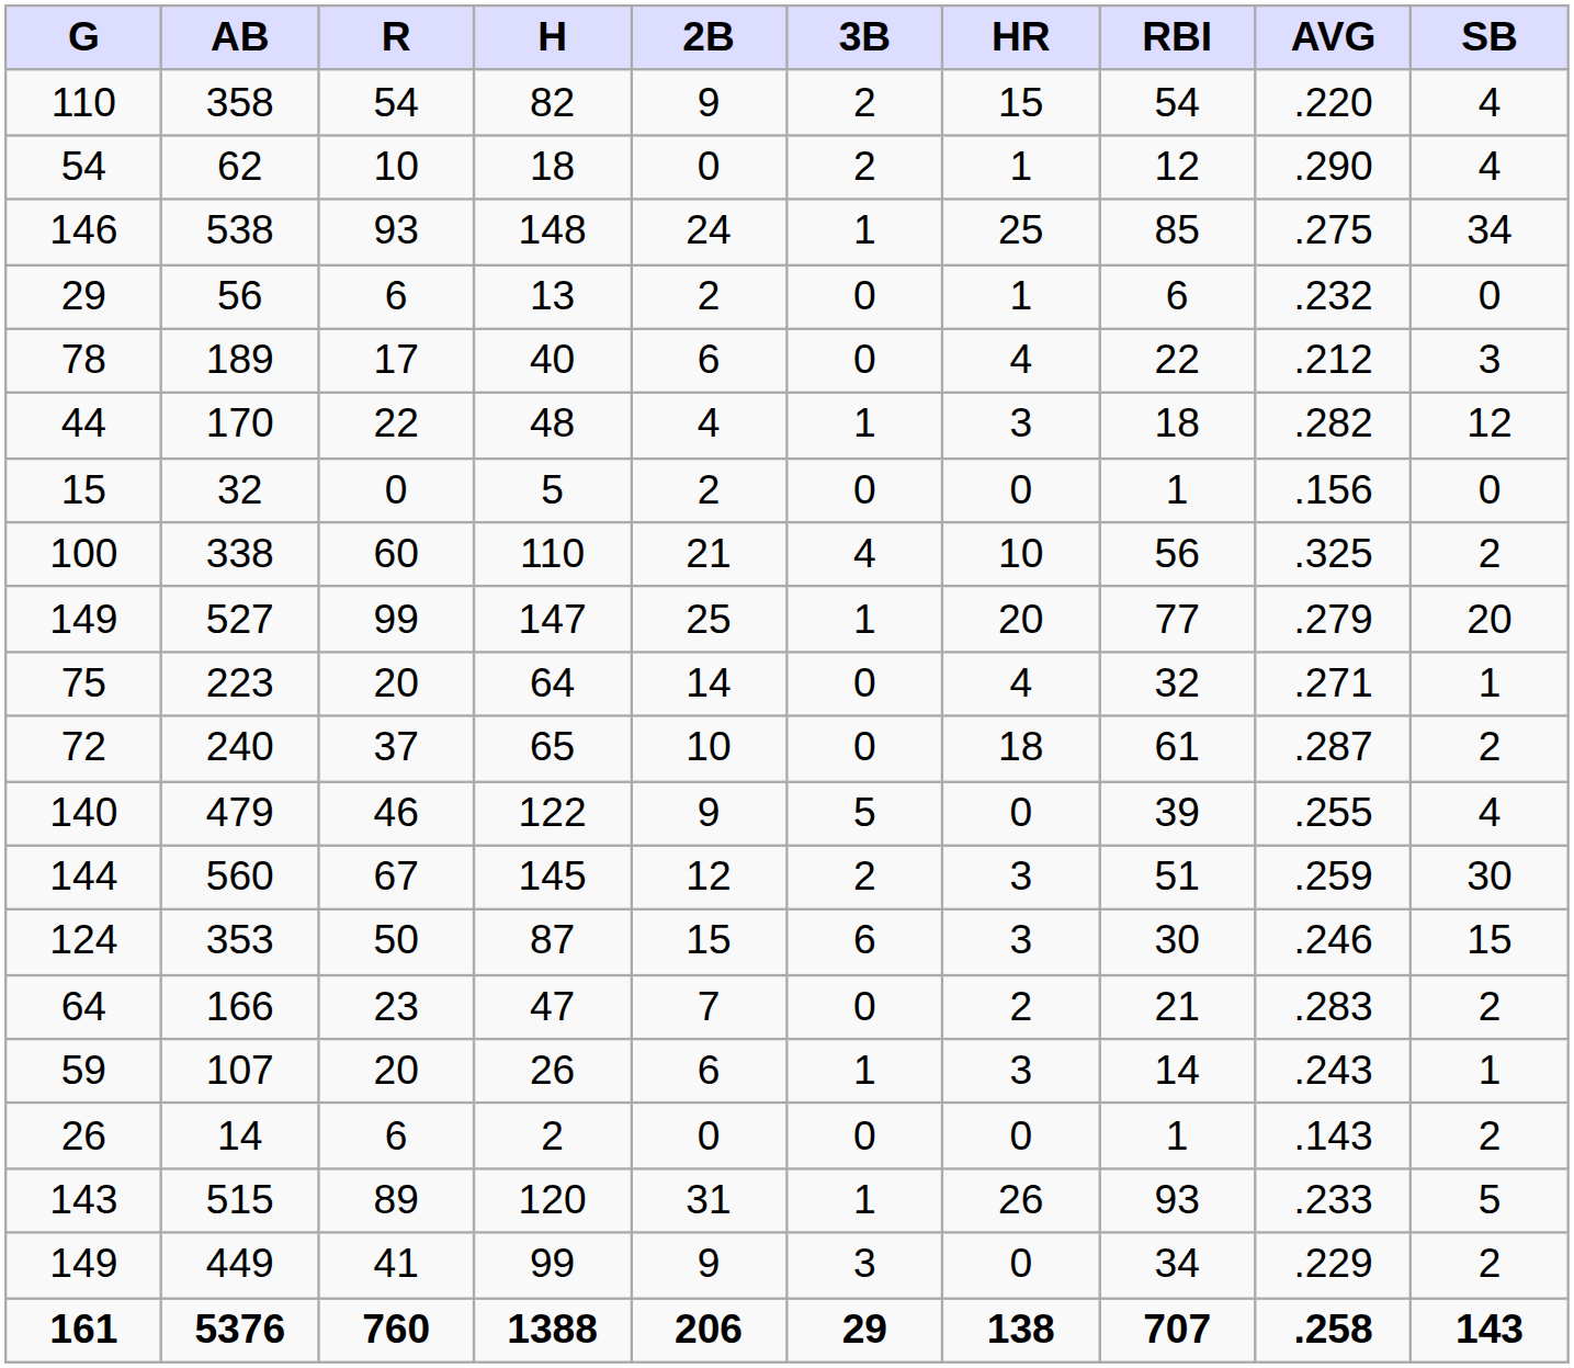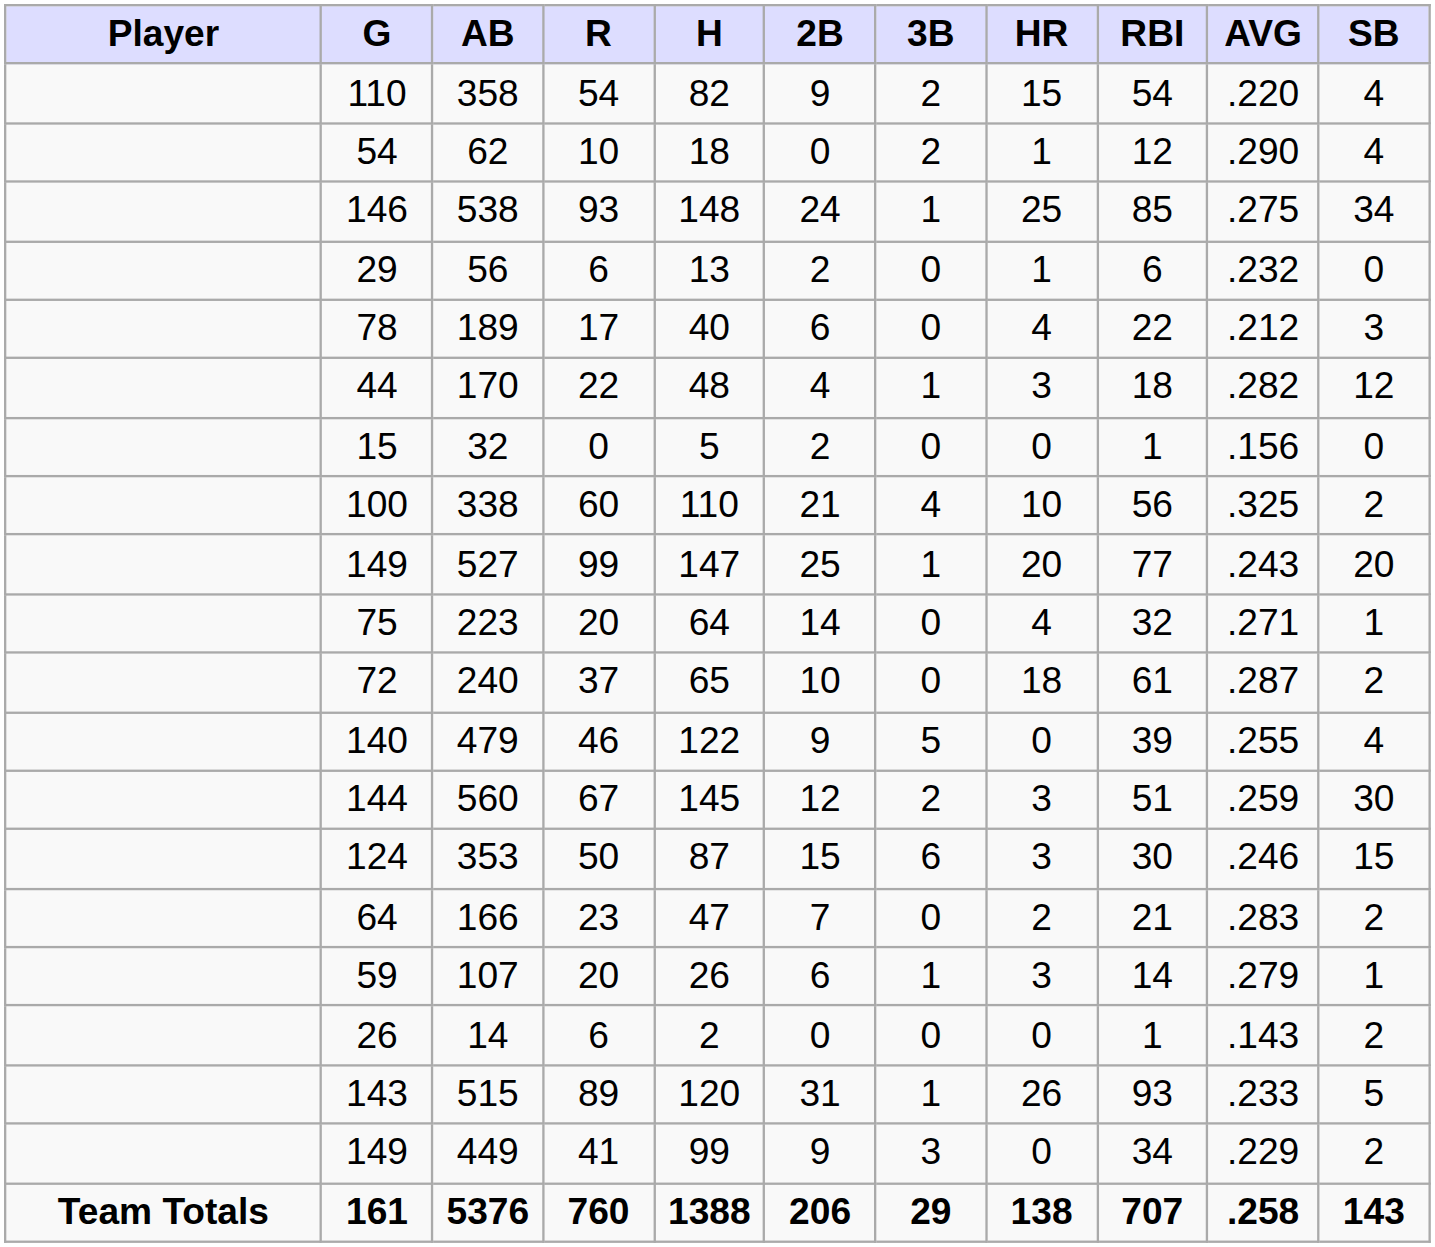 <table class="wikitable" style="text-align:center;">
 <tr>
+<th style="background:#ddf; width:20%;"><strong>Player</strong></th>
 <th style="background:#ddf; width:7%;"><strong>G</strong></th>
 <th style="background:#ddf; width:7%;"><strong>AB</strong></th>
 <th style="background:#ddf; width:7%;"><strong>R</strong></th>
 <th style="background:#ddf; width:7%;"><strong>H</strong></th>
 <th style="background:#ddf; width:7%;"><strong>2B</strong></th>
 <th style="background:#ddf; width:7%;"><strong>3B</strong></th>
 <th style="background:#ddf; width:7%;"><strong>HR</strong></th>
 <th style="background:#ddf; width:7%;"><strong>RBI</strong></th>
 <th style="background:#ddf; width:7%;"><strong>AVG</strong></th>
 <th style="background:#ddf; width:7%;"><strong>SB</strong></th>
 </tr>
 <tr>
+<td align=left></td>
 <td>110</td>
 <td>358</td>
 <td>54</td>
 <td>82</td>
 <td>9</td>
 <td>2</td>
 <td>15</td>
 <td>54</td>
 <td>.220</td>
 <td>4</td>
 </tr>
 <tr>
+<td align=left></td>
 <td>54</td>
 <td>62</td>
 <td>10</td>
 <td>18</td>
 <td>0</td>
 <td>2</td>
 <td>1</td>
 <td>12</td>
 <td>.290</td>
 <td>4</td>
 </tr>
 <tr>
+<td align=left></td>
 <td>146</td>
 <td>538</td>
 <td>93</td>
 <td>148</td>
 <td>24</td>
 <td>1</td>
 <td>25</td>
 <td>85</td>
 <td>.275</td>
 <td>34</td>
 </tr>
 <tr>
+<td align=left></td>
 <td>29</td>
 <td>56</td>
 <td>6</td>
 <td>13</td>
 <td>2</td>
 <td>0</td>
 <td>1</td>
 <td>6</td>
 <td>.232</td>
 <td>0</td>
 </tr>
 <tr>
+<td align=left></td>
 <td>78</td>
 <td>189</td>
 <td>17</td>
 <td>40</td>
 <td>6</td>
 <td>0</td>
 <td>4</td>
 <td>22</td>
 <td>.212</td>
 <td>3</td>
 </tr>
 <tr>
+<td align=left></td>
 <td>44</td>
 <td>170</td>
 <td>22</td>
 <td>48</td>
 <td>4</td>
 <td>1</td>
 <td>3</td>
 <td>18</td>
 <td>.282</td>
 <td>12</td>
 </tr>
 <tr>
+<td align=left></td>
 <td>15</td>
 <td>32</td>
 <td>0</td>
 <td>5</td>
 <td>2</td>
 <td>0</td>
 <td>0</td>
 <td>1</td>
 <td>.156</td>
 <td>0</td>
 </tr>
 <tr>
+<td align=left></td>
 <td>100</td>
 <td>338</td>
 <td>60</td>
 <td>110</td>
 <td>21</td>
 <td>4</td>
 <td>10</td>
 <td>56</td>
 <td>.325</td>
 <td>2</td>
 </tr>
 <tr>
+<td align=left></td>
 <td>149</td>
 <td>527</td>
 <td>99</td>
 <td>147</td>
 <td>25</td>
 <td>1</td>
 <td>20</td>
 <td>77</td>
-<td>.279</td>
+<td>.243</td>
 <td>20</td>
 </tr>
 <tr>
+<td align=left></td>
 <td>75</td>
 <td>223</td>
 <td>20</td>
 <td>64</td>
 <td>14</td>
 <td>0</td>
 <td>4</td>
 <td>32</td>
 <td>.271</td>
 <td>1</td>
 </tr>
 <tr>
+<td align=left></td>
 <td>72</td>
 <td>240</td>
 <td>37</td>
 <td>65</td>
 <td>10</td>
 <td>0</td>
 <td>18</td>
 <td>61</td>
 <td>.287</td>
 <td>2</td>
 </tr>
 <tr>
+<td align=left></td>
 <td>140</td>
 <td>479</td>
 <td>46</td>
 <td>122</td>
 <td>9</td>
 <td>5</td>
 <td>0</td>
 <td>39</td>
 <td>.255</td>
 <td>4</td>
 </tr>
 <tr>
+<td align=left></td>
 <td>144</td>
 <td>560</td>
 <td>67</td>
 <td>145</td>
 <td>12</td>
 <td>2</td>
 <td>3</td>
 <td>51</td>
 <td>.259</td>
 <td>30</td>
 </tr>
 <tr>
+<td align=left></td>
 <td>124</td>
 <td>353</td>
 <td>50</td>
 <td>87</td>
 <td>15</td>
 <td>6</td>
 <td>3</td>
 <td>30</td>
 <td>.246</td>
 <td>15</td>
 </tr>
 <tr>
+<td align=left></td>
 <td>64</td>
 <td>166</td>
 <td>23</td>
 <td>47</td>
 <td>7</td>
 <td>0</td>
 <td>2</td>
 <td>21</td>
 <td>.283</td>
 <td>2</td>
 </tr>
 <tr>
+<td align=left></td>
 <td>59</td>
 <td>107</td>
 <td>20</td>
 <td>26</td>
 <td>6</td>
 <td>1</td>
 <td>3</td>
 <td>14</td>
-<td>.243</td>
+<td>.279</td>
 <td>1</td>
 </tr>
 <tr>
+<td align=left></td>
 <td>26</td>
 <td>14</td>
 <td>6</td>
 <td>2</td>
 <td>0</td>
 <td>0</td>
 <td>0</td>
 <td>1</td>
 <td>.143</td>
 <td>2</td>
 </tr>
 <tr>
+<td align=left></td>
 <td>143</td>
 <td>515</td>
 <td>89</td>
 <td>120</td>
 <td>31</td>
 <td>1</td>
 <td>26</td>
 <td>93</td>
 <td>.233</td>
 <td>5</td>
 </tr>
 <tr>
+<td align=left></td>
 <td>149</td>
 <td>449</td>
 <td>41</td>
 <td>99</td>
 <td>9</td>
 <td>3</td>
 <td>0</td>
 <td>34</td>
 <td>.229</td>
 <td>2</td>
 </tr>
 <tr class="sortbottom">
+<td><strong>Team Totals</strong></td>
 <td><strong>161</strong></td>
 <td><strong>5376</strong></td>
 <td><strong>760</strong></td>
 <td><strong>1388</strong></td>
 <td><strong>206</strong></td>
 <td><strong>29</strong></td>
 <td><strong>138</strong></td>
 <td><strong>707</strong></td>
 <td><strong>.258</strong></td>
 <td><strong>143</strong></td>
 </tr>
 </table>
